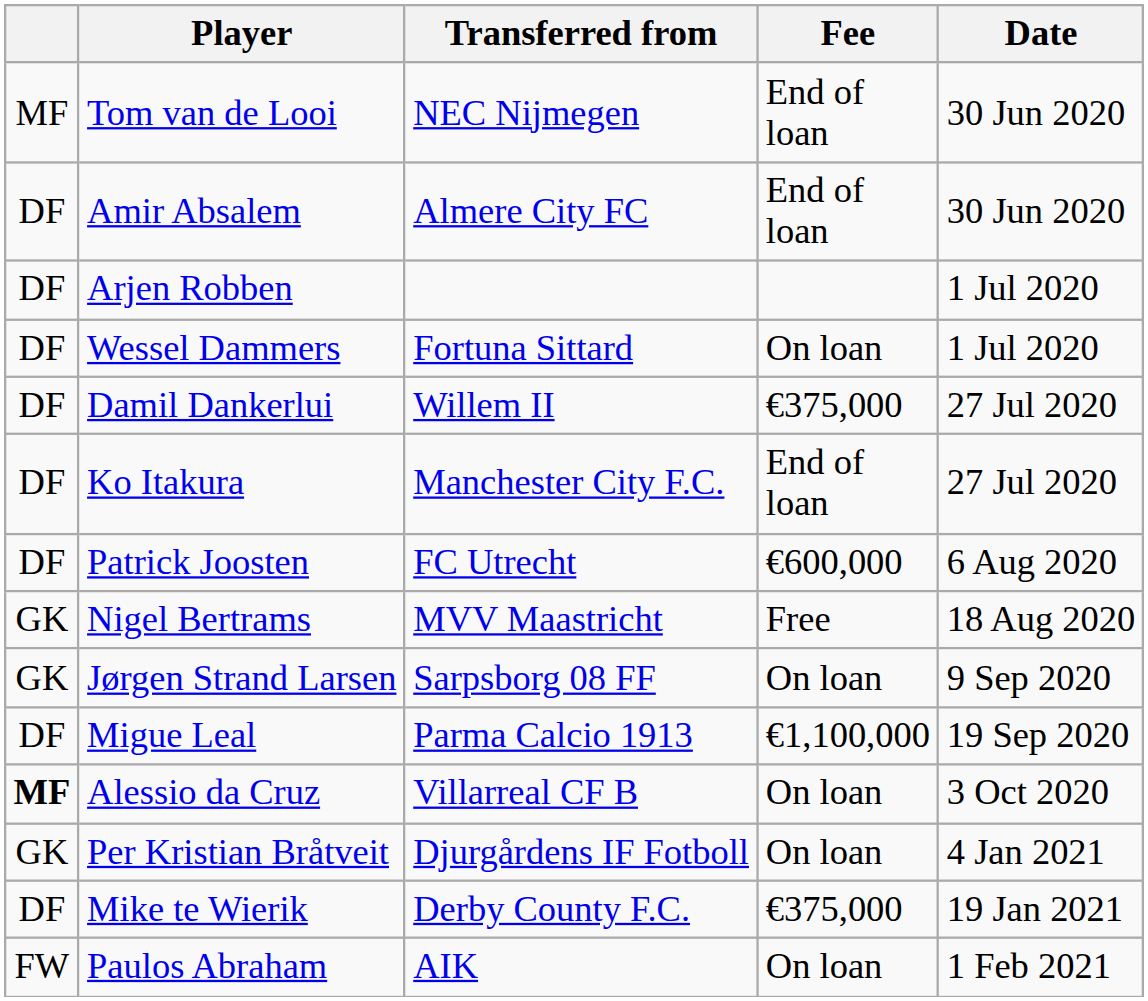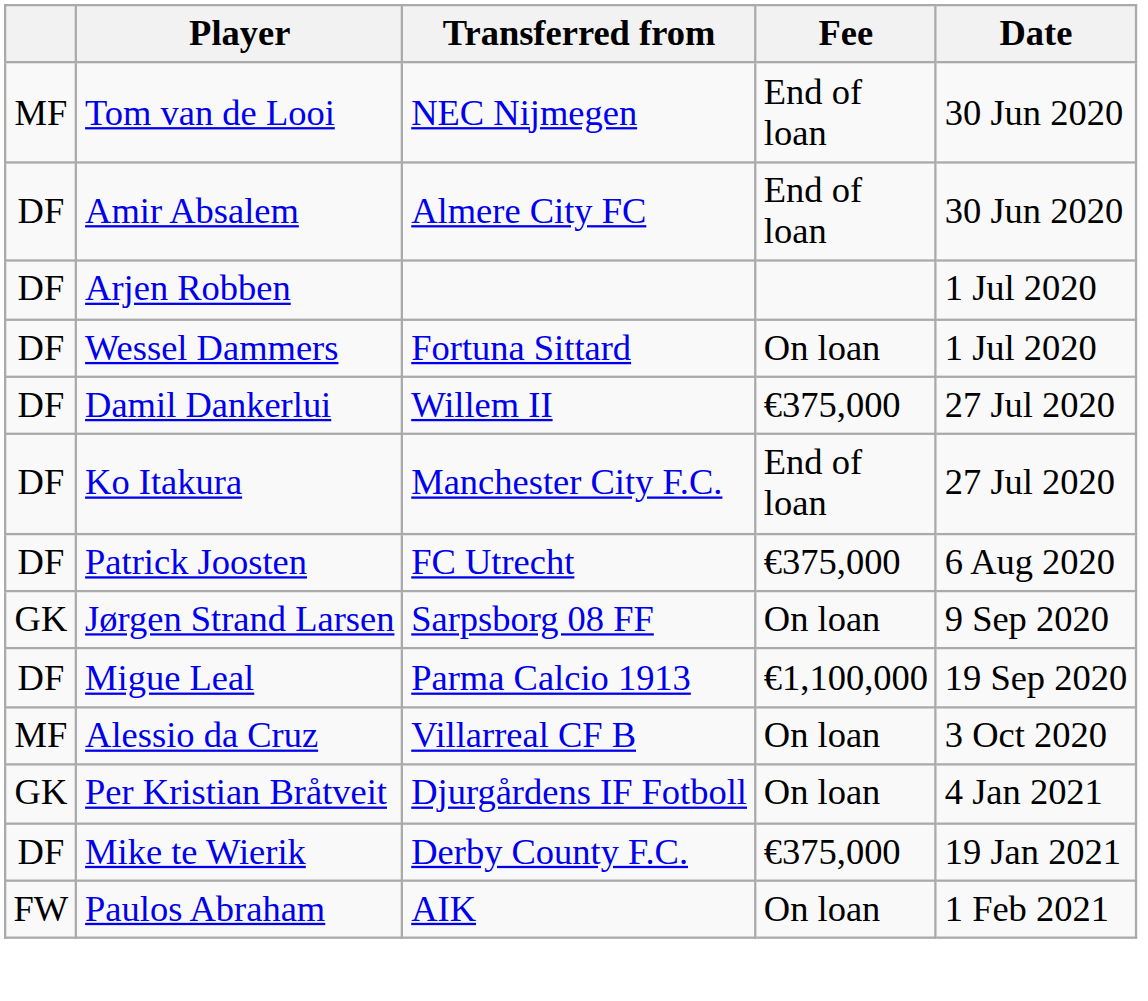 <table class="wikitable plainrowheaders sortable">
 <tr>
 <th></th>
 <th scope="col">Player</th>
 <th>Transferred from</th>
 <th style="width:65px;">Fee</th>
 <th scope="col">Date</th>
 </tr>
 <tr>
 <td align="center">MF</td>
 <td> <a href='#'>Tom van de Looi</a></td>
 <td> <a href='#'>NEC Nijmegen</a></td>
 <td>End of loan</td>
 <td>30 Jun 2020</td>
 </tr>
 <tr>
 <td align="center">DF</td>
 <td> <a href='#'>Amir Absalem</a></td>
 <td> <a href='#'>Almere City FC</a></td>
 <td>End of loan</td>
 <td>30 Jun 2020</td>
 </tr>
 <tr>
 <td align="center">DF</td>
 <td> <a href='#'>Arjen Robben</a></td>
 <td></td>
 <td></td>
 <td>1 Jul 2020</td>
 </tr>
 <tr>
 <td align="center">DF</td>
 <td> <a href='#'>Wessel Dammers</a></td>
 <td> <a href='#'>Fortuna Sittard</a></td>
 <td>On loan</td>
 <td>1 Jul 2020</td>
 </tr>
 <tr>
 <td align="center">DF</td>
 <td> <a href='#'>Damil Dankerlui</a></td>
 <td> <a href='#'>Willem II</a></td>
 <td>€375,000</td>
 <td>27 Jul 2020</td>
 </tr>
 <tr>
 <td align="center">DF</td>
 <td> <a href='#'>Ko Itakura</a></td>
 <td> <a href='#'>Manchester City F.C.</a></td>
 <td>End of loan</td>
 <td>27 Jul 2020</td>
 </tr>
 <tr>
 <td align="center">DF</td>
 <td> <a href='#'>Patrick Joosten</a></td>
 <td> <a href='#'>FC Utrecht</a></td>
-<td>€600,000</td>
+<td>€375,000</td>
 <td>6 Aug 2020</td>
-</tr>
-<tr>
-<td align="center">GK</td>
-<td> <a href='#'>Nigel Bertrams</a></td>
-<td> <a href='#'>MVV Maastricht</a></td>
-<td>Free</td>
-<td>18 Aug 2020</td>
 </tr>
 <tr>
 <td align="center">GK</td>
 <td> <a href='#'>Jørgen Strand Larsen</a></td>
 <td> <a href='#'>Sarpsborg 08 FF</a></td>
 <td>On loan</td>
 <td>9 Sep 2020</td>
 </tr>
 <tr>
 <td align="center">DF</td>
 <td> <a href='#'>Migue Leal</a></td>
 <td> <a href='#'>Parma Calcio 1913</a></td>
 <td>€1,100,000</td>
 <td>19 Sep 2020</td>
 </tr>
 <tr>
-<td align="center"><strong>MF</strong></td>
+<td align="center">MF</td>
 <td> <a href='#'>Alessio da Cruz</a></td>
 <td> <a href='#'>Villarreal CF B</a></td>
 <td>On loan</td>
 <td>3 Oct 2020</td>
 </tr>
 <tr>
 <td align="center">GK</td>
 <td> <a href='#'>Per Kristian Bråtveit</a></td>
 <td> <a href='#'>Djurgårdens IF Fotboll</a></td>
 <td>On loan</td>
 <td>4 Jan 2021</td>
 </tr>
 <tr>
 <td align="center">DF</td>
 <td> <a href='#'>Mike te Wierik</a></td>
 <td> <a href='#'>Derby County F.C.</a></td>
 <td>€375,000</td>
 <td>19 Jan 2021</td>
 </tr>
 <tr>
 <td align="center">FW</td>
 <td> <a href='#'>Paulos Abraham</a></td>
 <td> <a href='#'>AIK</a></td>
 <td>On loan</td>
 <td>1 Feb 2021</td>
 </tr>
 </table>
